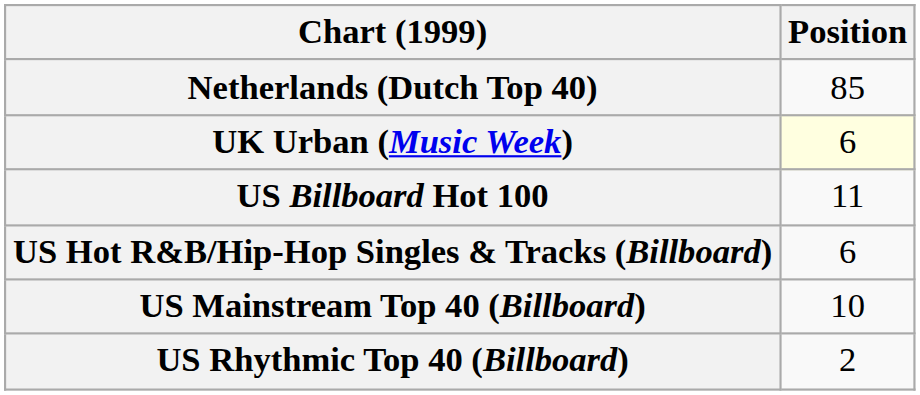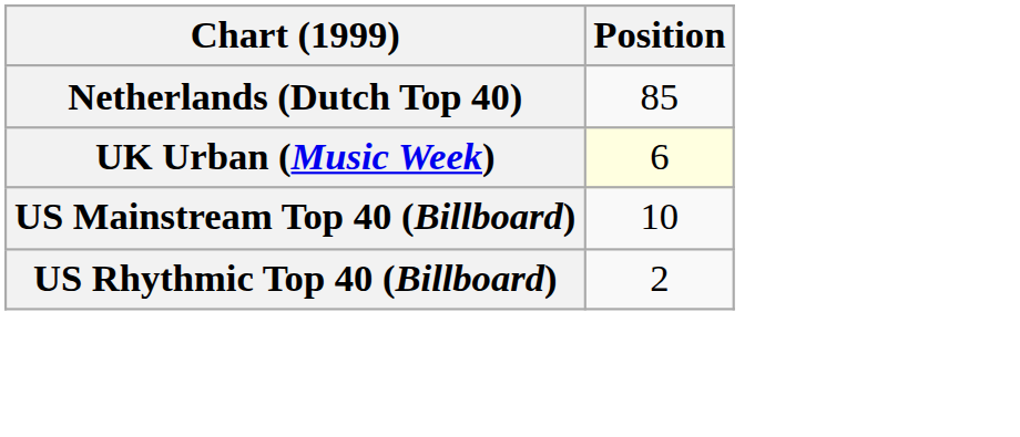 <table class="wikitable sortable plainrowheaders" style="text-align:center">
 <tr>
 <th scope="col">Chart (1999)</th>
 <th scope="col">Position</th>
 </tr>
 <tr>
 <th scope="row">Netherlands (Dutch Top 40)</th>
 <td>85</td>
 </tr>
 <tr>
 <th scope="row">UK Urban (<em><a href='#'>Music Week</a></em>)</th>
 <td style="background: lightyellow;">6</td>
 </tr>
 <tr>
-<th scope="row">US <em>Billboard</em> Hot 100</th>
-<td>11</td>
-</tr>
-<tr>
-<th scope="row">US Hot R&B/Hip-Hop Singles & Tracks (<em>Billboard</em>)</th>
-<td>6</td>
-</tr>
-<tr>
 <th scope="row">US Mainstream Top 40 (<em>Billboard</em>)</th>
 <td>10</td>
 </tr>
 <tr>
 <th scope="row">US Rhythmic Top 40 (<em>Billboard</em>)</th>
 <td>2</td>
 </tr>
 </table>
